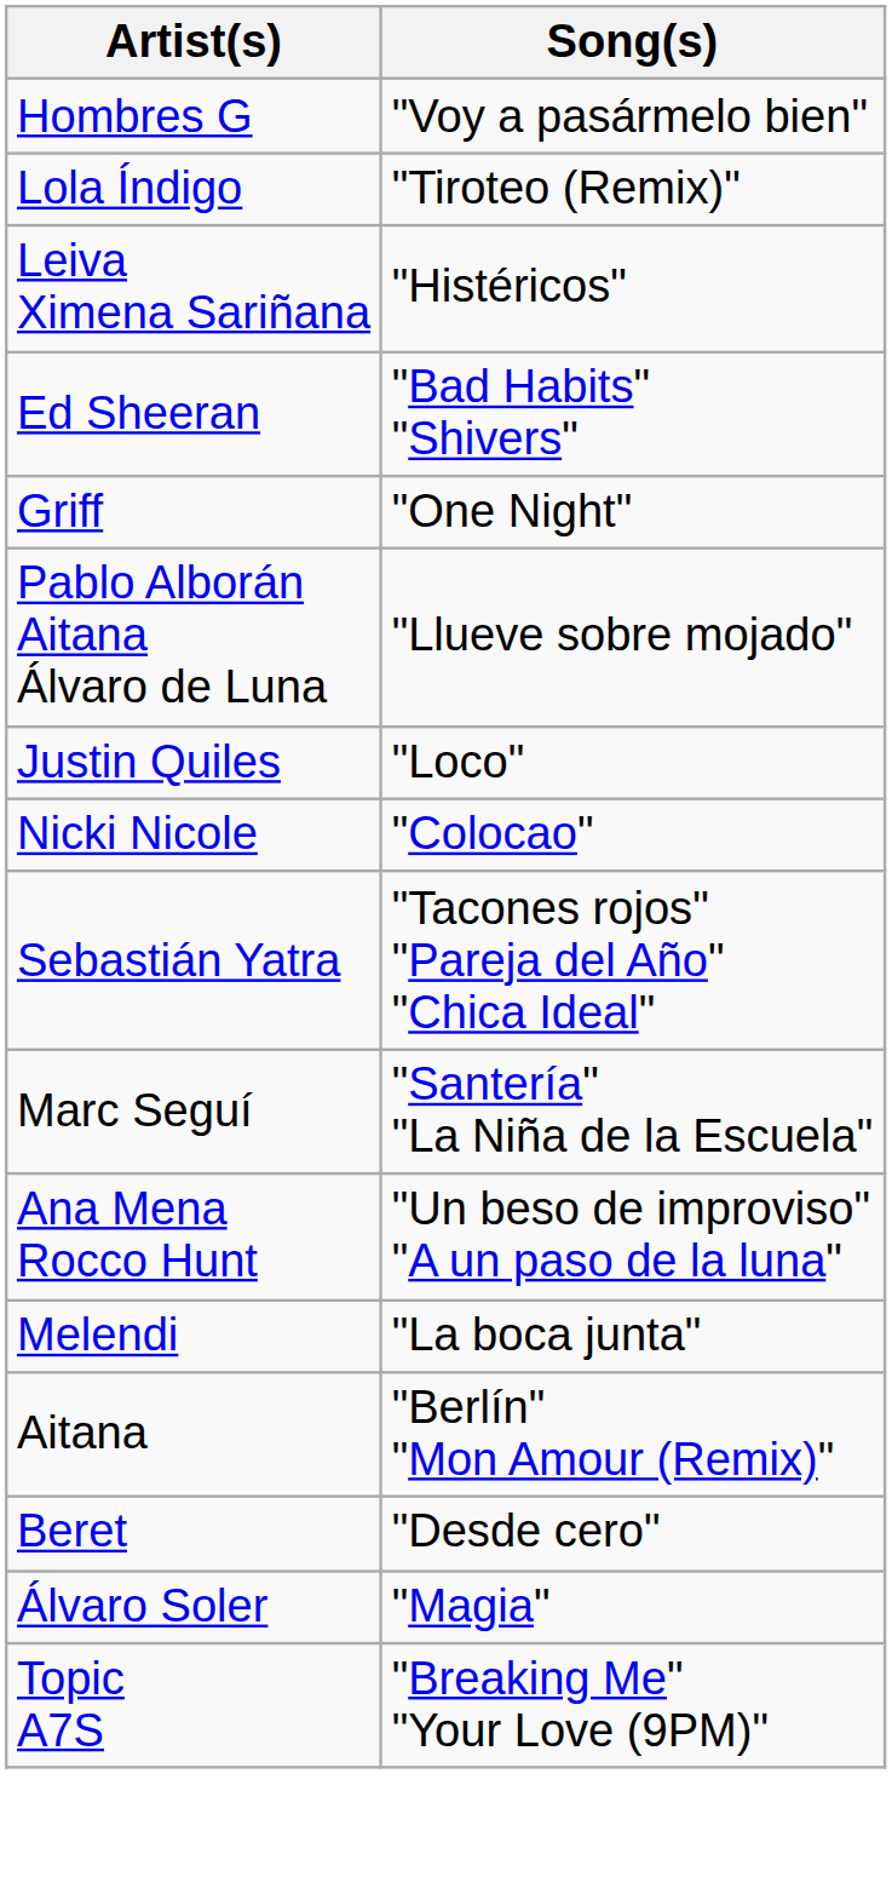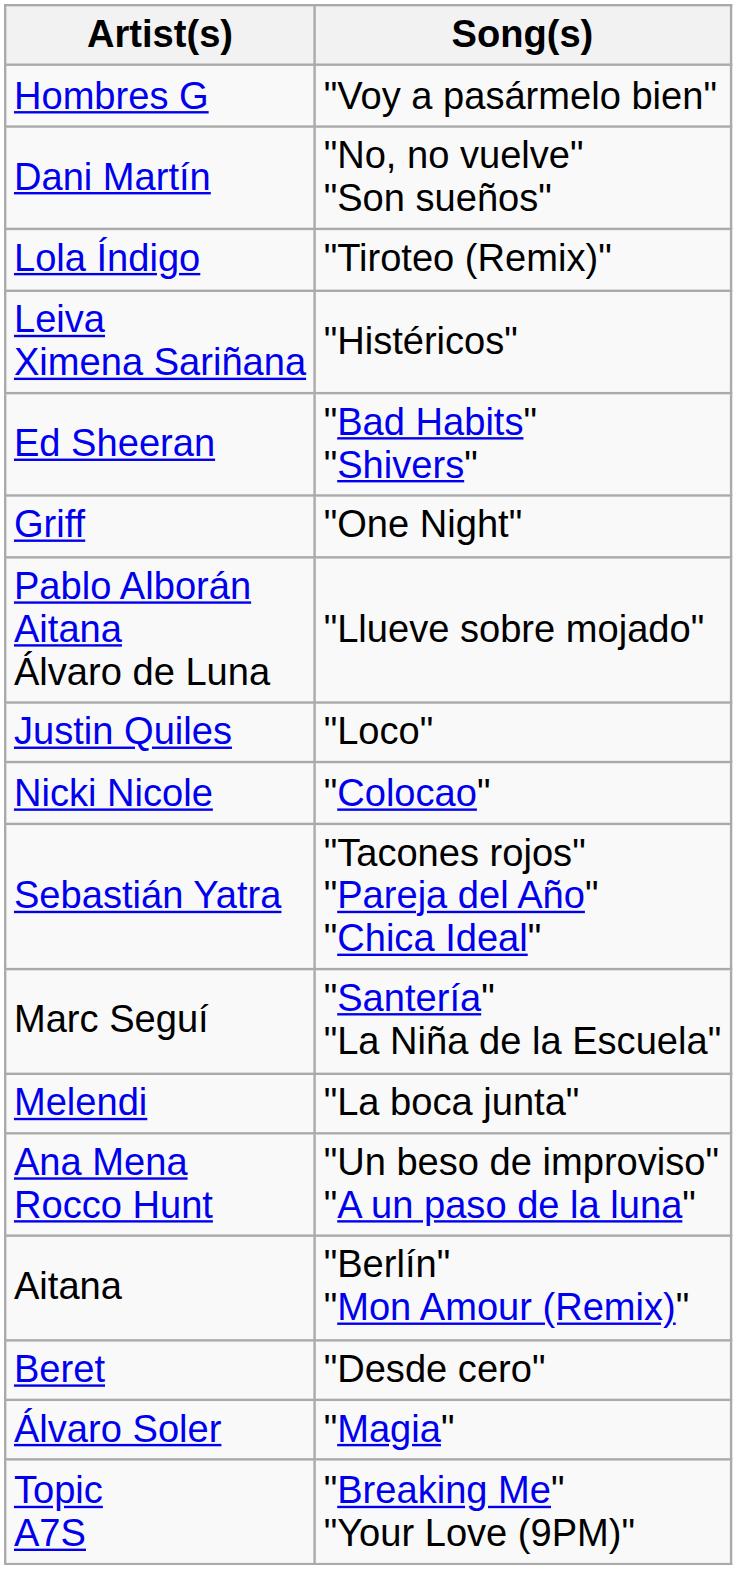 <table class="wikitable">
 <tr>
 <th>Artist(s)</th>
 <th>Song(s)</th>
 </tr>
 <tr>
 <td><a href='#'>Hombres G</a></td>
 <td>"Voy a pasármelo bien"</td>
+</tr>
+<tr>
+<td><a href='#'>Dani Martín</a></td>
+<td>"No, no vuelve"<br>"Son sueños"</td>
 </tr>
 <tr>
 <td><a href='#'>Lola Índigo</a></td>
 <td>"Tiroteo (Remix)"</td>
 </tr>
 <tr>
 <td><a href='#'>Leiva</a><br><a href='#'>Ximena Sariñana</a></td>
 <td>"Histéricos"<br></td>
 </tr>
 <tr>
 <td><a href='#'>Ed Sheeran</a></td>
 <td>"<a href='#'>Bad Habits</a>"<br>"<a href='#'>Shivers</a>"</td>
 </tr>
 <tr>
 <td><a href='#'>Griff</a></td>
 <td>"One Night"</td>
 </tr>
 <tr>
 <td><a href='#'>Pablo Alborán</a><br><a href='#'>Aitana</a><br>Álvaro de Luna</td>
 <td>"Llueve sobre mojado"</td>
 </tr>
 <tr>
 <td><a href='#'>Justin Quiles</a></td>
 <td>"Loco"</td>
 </tr>
 <tr>
 <td><a href='#'>Nicki Nicole</a></td>
 <td>"<a href='#'>Colocao</a>"</td>
 </tr>
 <tr>
 <td><a href='#'>Sebastián Yatra</a></td>
 <td>"Tacones rojos"<br>"<a href='#'>Pareja del Año</a>"<br>"<a href='#'>Chica Ideal</a>"</td>
 </tr>
 <tr>
 <td>Marc Seguí</td>
 <td>"<a href='#'>Santería</a>"<br>"La Niña de la Escuela"</td>
 </tr>
 <tr>
+<td><a href='#'>Melendi</a></td>
+<td>"La boca junta"<br></td>
+</tr>
+<tr>
 <td><a href='#'>Ana Mena</a><br><a href='#'>Rocco Hunt</a></td>
 <td>"Un beso de improviso"<br>"<a href='#'>A un paso de la luna</a>"</td>
-</tr>
-<tr>
-<td><a href='#'>Melendi</a></td>
-<td>"La boca junta"<br></td>
 </tr>
 <tr>
 <td>Aitana</td>
 <td>"Berlín"<br>"<a href='#'>Mon Amour (Remix)</a>" </td>
 </tr>
 <tr>
 <td><a href='#'>Beret</a></td>
 <td>"Desde cero"</td>
 </tr>
 <tr>
 <td><a href='#'>Álvaro Soler</a></td>
 <td>"<a href='#'>Magia</a>"</td>
 </tr>
 <tr>
 <td><a href='#'>Topic</a><br><a href='#'>A7S</a></td>
 <td>"<a href='#'>Breaking Me</a>"<br>"Your Love (9PM)"</td>
 </tr>
 </table>
